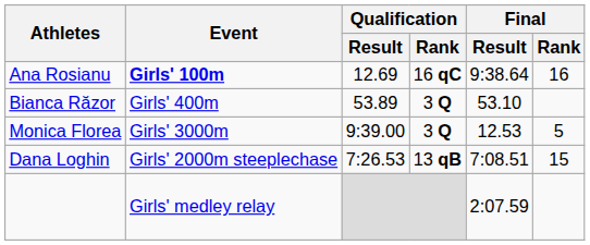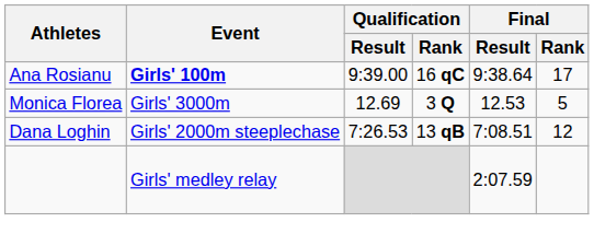 <table class="wikitable" border="1" style="font-size:90%">
 <tr>
 <th rowspan=2>Athletes</th>
 <th rowspan=2>Event</th>
 <th colspan=2>Qualification</th>
 <th colspan=2>Final</th>
 </tr>
 <tr>
 <th>Result</th>
 <th>Rank</th>
 <th>Result</th>
 <th>Rank</th>
 </tr>
 <tr>
 <td><a href='#'>Ana Rosianu</a></td>
 <td><strong><a href='#'>Girls' 100m</a></strong></td>
-<td align=center>12.69</td>
+<td align=center>9:39.00</td>
 <td align=center>16 <strong>qC</strong></td>
 <td align=center>9:38.64</td>
-<td align=center>16</td>
-</tr>
-<tr>
-<td><a href='#'>Bianca Răzor</a></td>
-<td><a href='#'>Girls' 400m</a></td>
-<td align=center>53.89</td>
-<td align=center>3 <strong>Q</strong></td>
-<td align=center>53.10</td>
-<td align=center></td>
+<td align=center>17</td>
 </tr>
 <tr>
 <td><a href='#'>Monica Florea</a></td>
 <td><a href='#'>Girls' 3000m</a></td>
-<td align=center>9:39.00</td>
+<td align=center>12.69</td>
 <td align=center>3 <strong>Q</strong></td>
 <td align=center>12.53</td>
 <td align=center>5</td>
 </tr>
 <tr>
 <td><a href='#'>Dana Loghin</a></td>
 <td><a href='#'>Girls' 2000m steeplechase</a></td>
 <td align=center>7:26.53</td>
 <td align=center>13 <strong>qB</strong></td>
 <td align=center>7:08.51</td>
-<td align=center>15</td>
+<td align=center>12</td>
 </tr>
 <tr>
 <td><br><br><br></td>
 <td><a href='#'>Girls' medley relay</a></td>
 <td colspan=2 bgcolor=#DCDCDC></td>
 <td align=center>2:07.59</td>
 <td align=center></td>
 </tr>
 </table>
